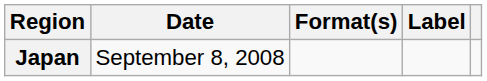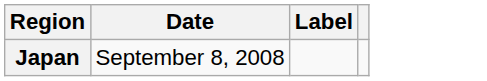 <table class="wikitable plainrowheaders">
 <tr>
 <th scope="col">Region</th>
 <th scope="col">Date</th>
-<th scope="col">Format(s)</th>
 <th scope="col">Label</th>
 <th scope="col"></th>
 </tr>
 <tr>
 <th scope="row">Japan</th>
 <td>September 8, 2008</td>
 <td></td>
-<td></td>
 <td align="center"></td>
 </tr>
 </table>
